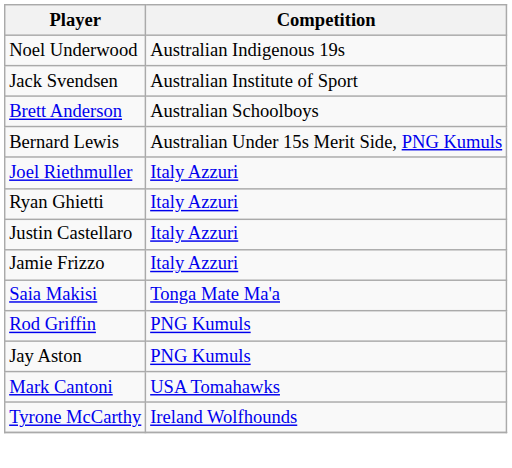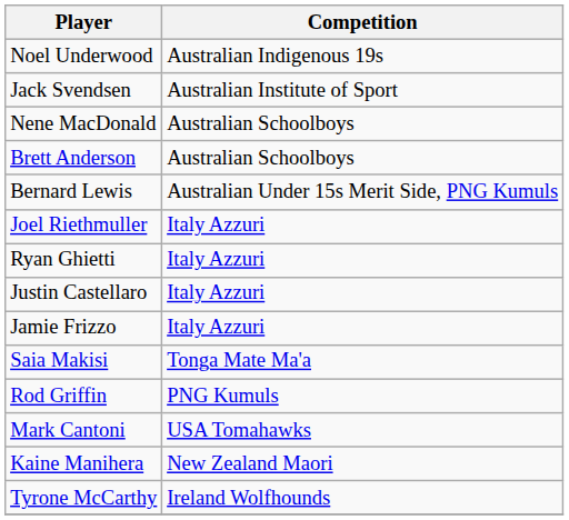 <table class="wikitable" style="font-size:80%">
 <tr bgcolor="#efefef">
 <th width=" ">Player</th>
 <th width=" ">Competition</th>
 </tr>
 <tr>
 <td>Noel Underwood</td>
 <td> Australian Indigenous 19s</td>
 </tr>
 <tr>
 <td>Jack Svendsen</td>
 <td> Australian Institute of Sport</td>
+</tr>
+<tr>
+<td>Nene MacDonald</td>
+<td> Australian Schoolboys</td>
 </tr>
 <tr>
 <td><a href='#'>Brett Anderson</a></td>
 <td> Australian Schoolboys</td>
 </tr>
 <tr>
 <td>Bernard Lewis</td>
 <td> Australian Under 15s Merit Side,  <a href='#'>PNG Kumuls</a></td>
 </tr>
 <tr>
 <td><a href='#'>Joel Riethmuller</a></td>
 <td> <a href='#'>Italy Azzuri</a></td>
 </tr>
 <tr>
 <td>Ryan Ghietti</td>
 <td> <a href='#'>Italy Azzuri</a></td>
 </tr>
 <tr>
 <td>Justin Castellaro</td>
 <td> <a href='#'>Italy Azzuri</a></td>
 </tr>
 <tr>
 <td>Jamie Frizzo</td>
 <td> <a href='#'>Italy Azzuri</a></td>
 </tr>
 <tr>
 <td><a href='#'>Saia Makisi</a></td>
 <td> <a href='#'>Tonga Mate Ma'a</a></td>
 </tr>
 <tr>
 <td><a href='#'>Rod Griffin</a></td>
 <td> <a href='#'>PNG Kumuls</a></td>
 </tr>
 <tr>
-<td>Jay Aston</td>
-<td> <a href='#'>PNG Kumuls</a></td>
+<td><a href='#'>Mark Cantoni</a></td>
+<td> <a href='#'>USA Tomahawks</a></td>
 </tr>
 <tr>
-<td><a href='#'>Mark Cantoni</a></td>
-<td> <a href='#'>USA Tomahawks</a></td>
+<td><a href='#'>Kaine Manihera</a></td>
+<td> <a href='#'>New Zealand Maori</a></td>
 </tr>
 <tr>
 <td><a href='#'>Tyrone McCarthy</a></td>
 <td> <a href='#'>Ireland Wolfhounds</a></td>
 </tr>
 <tr>
 </tr>
 </table>
